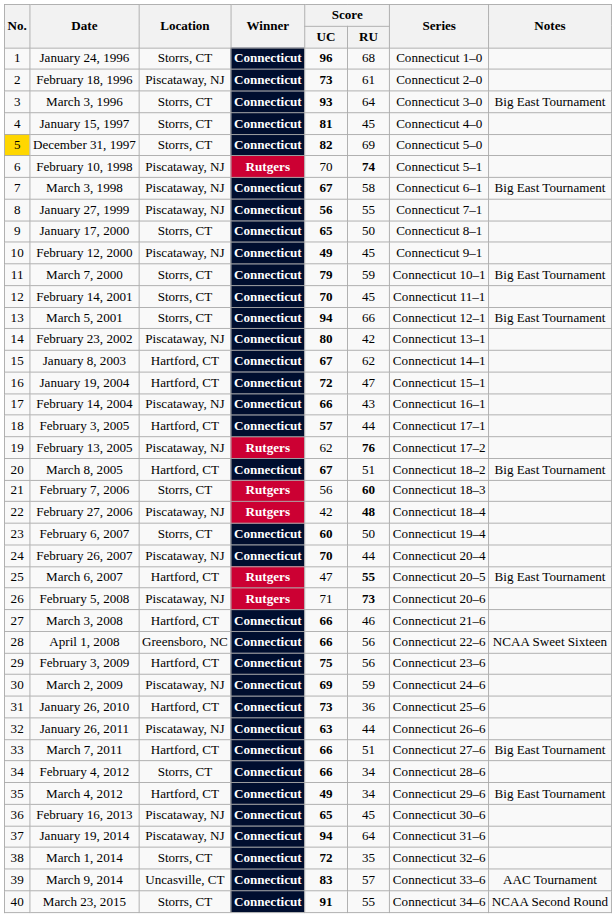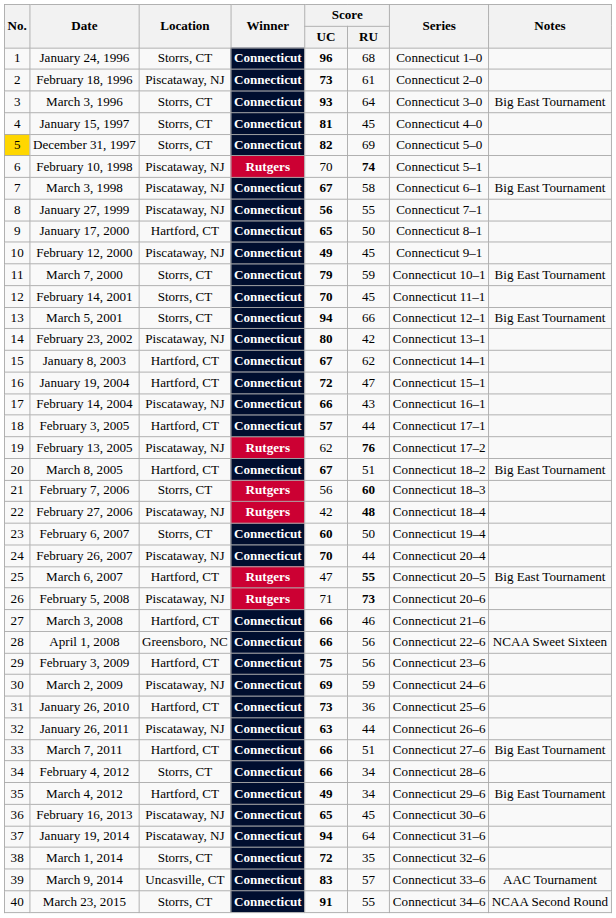 <table class="wikitable" style="text-align:center; font-size:90%">
 <tr>
 <th rowspan="2">No.</th>
 <th rowspan="2">Date</th>
 <th rowspan="2">Location</th>
 <th rowspan="2">Winner</th>
 <th colspan="2">Score</th>
 <th rowspan="2">Series</th>
 <th rowspan="2">Notes</th>
 </tr>
 <tr>
 <th width=40>UC</th>
 <th width=40>RU</th>
 </tr>
 <tr>
 <td>1</td>
 <td>January 24, 1996</td>
 <td>Storrs, CT</td>
 <td style="background: #000E2F; color: #FFFFFF;"><strong>Connecticut</strong></td>
 <td><strong>96</strong></td>
 <td>68</td>
 <td>Connecticut 1–0</td>
 <td></td>
 </tr>
 <tr>
 <td>2</td>
 <td>February 18, 1996</td>
 <td>Piscataway, NJ</td>
 <td style="background: #000E2F; color: #FFFFFF;"><strong>Connecticut</strong></td>
 <td><strong>73</strong></td>
 <td>61</td>
 <td>Connecticut 2–0</td>
 <td></td>
 </tr>
 <tr>
 <td>3</td>
 <td>March 3, 1996</td>
 <td>Storrs, CT</td>
 <td style="background: #000E2F; color: #FFFFFF;"><strong>Connecticut</strong></td>
 <td><strong>93</strong></td>
 <td>64</td>
 <td>Connecticut 3–0</td>
 <td>Big East Tournament</td>
 </tr>
 <tr>
 <td>4</td>
 <td>January 15, 1997</td>
 <td>Storrs, CT</td>
 <td style="background: #000E2F; color: #FFFFFF;"><strong>Connecticut</strong></td>
 <td><strong>81</strong></td>
 <td>45</td>
 <td>Connecticut 4–0</td>
 <td></td>
 </tr>
 <tr>
 <td style="background: gold;">5</td>
 <td>December 31, 1997</td>
 <td>Storrs, CT</td>
 <td style="background: #000E2F; color: #FFFFFF;"><strong>Connecticut</strong></td>
 <td><strong>82</strong></td>
 <td>69</td>
 <td>Connecticut 5–0</td>
 <td></td>
 </tr>
 <tr>
 <td>6</td>
 <td>February 10, 1998</td>
 <td>Piscataway, NJ</td>
 <td style="background: #CC0033; color: #FFFFFF;"><strong>Rutgers</strong></td>
 <td>70</td>
 <td><strong>74</strong></td>
 <td>Connecticut 5–1</td>
 <td></td>
 </tr>
 <tr>
 <td>7</td>
 <td>March 3, 1998</td>
 <td>Piscataway, NJ</td>
 <td style="background: #000E2F; color: #FFFFFF;"><strong>Connecticut</strong></td>
 <td><strong>67</strong></td>
 <td>58</td>
 <td>Connecticut 6–1</td>
 <td>Big East Tournament</td>
 </tr>
 <tr>
 <td>8</td>
 <td>January 27, 1999</td>
 <td>Piscataway, NJ</td>
 <td style="background: #000E2F; color: #FFFFFF;"><strong>Connecticut</strong></td>
 <td><strong>56</strong></td>
 <td>55</td>
 <td>Connecticut 7–1</td>
 <td></td>
 </tr>
 <tr>
 <td>9</td>
 <td>January 17, 2000</td>
-<td>Storrs, CT</td>
+<td>Hartford, CT</td>
 <td style="background: #000E2F; color: #FFFFFF;"><strong>Connecticut</strong></td>
 <td><strong>65</strong></td>
 <td>50</td>
 <td>Connecticut 8–1</td>
 <td></td>
 </tr>
 <tr>
 <td>10</td>
 <td>February 12, 2000</td>
 <td>Piscataway, NJ</td>
 <td style="background: #000E2F; color: #FFFFFF;"><strong>Connecticut</strong></td>
 <td><strong>49</strong></td>
 <td>45</td>
 <td>Connecticut 9–1</td>
 <td></td>
 </tr>
 <tr>
 <td>11</td>
 <td>March 7, 2000</td>
 <td>Storrs, CT</td>
 <td style="background: #000E2F; color: #FFFFFF;"><strong>Connecticut</strong></td>
 <td><strong>79</strong></td>
 <td>59</td>
 <td>Connecticut 10–1</td>
 <td>Big East Tournament</td>
 </tr>
 <tr>
 <td>12</td>
 <td>February 14, 2001</td>
 <td>Storrs, CT</td>
 <td style="background: #000E2F; color: #FFFFFF;"><strong>Connecticut</strong></td>
 <td><strong>70</strong></td>
 <td>45</td>
 <td>Connecticut 11–1</td>
 <td></td>
 </tr>
 <tr>
 <td>13</td>
 <td>March 5, 2001</td>
 <td>Storrs, CT</td>
 <td style="background: #000E2F; color: #FFFFFF;"><strong>Connecticut</strong></td>
 <td><strong>94</strong></td>
 <td>66</td>
 <td>Connecticut 12–1</td>
 <td>Big East Tournament</td>
 </tr>
 <tr>
 <td>14</td>
 <td>February 23, 2002</td>
 <td>Piscataway, NJ</td>
 <td style="background: #000E2F; color: #FFFFFF;"><strong>Connecticut</strong></td>
 <td><strong>80</strong></td>
 <td>42</td>
 <td>Connecticut 13–1</td>
 <td></td>
 </tr>
 <tr>
 <td>15</td>
 <td>January 8, 2003</td>
 <td>Hartford, CT</td>
 <td style="background: #000E2F; color: #FFFFFF;"><strong>Connecticut</strong></td>
 <td><strong>67</strong></td>
 <td>62</td>
 <td>Connecticut 14–1</td>
 <td></td>
 </tr>
 <tr>
 <td>16</td>
 <td>January 19, 2004</td>
 <td>Hartford, CT</td>
 <td style="background: #000E2F; color: #FFFFFF;"><strong>Connecticut</strong></td>
 <td><strong>72</strong></td>
 <td>47</td>
 <td>Connecticut 15–1</td>
 <td></td>
 </tr>
 <tr>
 <td>17</td>
 <td>February 14, 2004</td>
 <td>Piscataway, NJ</td>
 <td style="background: #000E2F; color: #FFFFFF;"><strong>Connecticut</strong></td>
 <td><strong>66</strong></td>
 <td>43</td>
 <td>Connecticut 16–1</td>
 <td></td>
 </tr>
 <tr>
 <td>18</td>
 <td>February 3, 2005</td>
 <td>Hartford, CT</td>
 <td style="background: #000E2F; color: #FFFFFF;"><strong>Connecticut</strong></td>
 <td><strong>57</strong></td>
 <td>44</td>
 <td>Connecticut 17–1</td>
 <td></td>
 </tr>
 <tr>
 <td>19</td>
 <td>February 13, 2005</td>
 <td>Piscataway, NJ</td>
 <td style="background: #CC0033; color: #FFFFFF;"><strong>Rutgers</strong></td>
 <td>62</td>
 <td><strong>76</strong></td>
 <td>Connecticut 17–2</td>
 <td></td>
 </tr>
 <tr>
 <td>20</td>
 <td>March 8, 2005</td>
 <td>Hartford, CT</td>
 <td style="background: #000E2F; color: #FFFFFF;"><strong>Connecticut</strong></td>
 <td><strong>67</strong></td>
 <td>51</td>
 <td>Connecticut 18–2</td>
 <td>Big East Tournament</td>
 </tr>
 <tr>
 <td>21</td>
 <td>February 7, 2006</td>
 <td>Storrs, CT</td>
 <td style="background: #CC0033; color: #FFFFFF;"><strong>Rutgers</strong></td>
 <td>56</td>
 <td><strong>60</strong></td>
 <td>Connecticut 18–3</td>
 <td></td>
 </tr>
 <tr>
 <td>22</td>
 <td>February 27, 2006</td>
 <td>Piscataway, NJ</td>
 <td style="background: #CC0033; color: #FFFFFF;"><strong>Rutgers</strong></td>
 <td>42</td>
 <td><strong>48</strong></td>
 <td>Connecticut 18–4</td>
 <td></td>
 </tr>
 <tr>
 <td>23</td>
 <td>February 6, 2007</td>
 <td>Storrs, CT</td>
 <td style="background: #000E2F; color: #FFFFFF;"><strong>Connecticut</strong></td>
 <td><strong>60</strong></td>
 <td>50</td>
 <td>Connecticut 19–4</td>
 <td></td>
 </tr>
 <tr>
 <td>24</td>
 <td>February 26, 2007</td>
 <td>Piscataway, NJ</td>
 <td style="background: #000E2F; color: #FFFFFF;"><strong>Connecticut</strong></td>
 <td><strong>70</strong></td>
 <td>44</td>
 <td>Connecticut 20–4</td>
 <td></td>
 </tr>
 <tr>
 <td>25</td>
 <td>March 6, 2007</td>
 <td>Hartford, CT</td>
 <td style="background: #CC0033; color: #FFFFFF;"><strong>Rutgers</strong></td>
 <td>47</td>
 <td><strong>55</strong></td>
 <td>Connecticut 20–5</td>
 <td>Big East Tournament</td>
 </tr>
 <tr>
 <td>26</td>
 <td>February 5, 2008</td>
 <td>Piscataway, NJ</td>
 <td style="background: #CC0033; color: #FFFFFF;"><strong>Rutgers</strong></td>
 <td>71</td>
 <td><strong>73</strong></td>
 <td>Connecticut 20–6</td>
 <td></td>
 </tr>
 <tr>
 <td>27</td>
 <td>March 3, 2008</td>
 <td>Hartford, CT</td>
 <td style="background: #000E2F; color: #FFFFFF;"><strong>Connecticut</strong></td>
 <td><strong>66</strong></td>
 <td>46</td>
 <td>Connecticut 21–6</td>
 <td></td>
 </tr>
 <tr>
 <td>28</td>
 <td>April 1, 2008</td>
 <td>Greensboro, NC</td>
 <td style="background: #000E2F; color: #FFFFFF;"><strong>Connecticut</strong></td>
 <td><strong>66</strong></td>
 <td>56</td>
 <td>Connecticut 22–6</td>
 <td>NCAA Sweet Sixteen</td>
 </tr>
 <tr>
 <td>29</td>
 <td>February 3, 2009</td>
 <td>Hartford, CT</td>
 <td style="background: #000E2F; color: #FFFFFF;"><strong>Connecticut</strong></td>
 <td><strong>75</strong></td>
 <td>56</td>
 <td>Connecticut 23–6</td>
 <td></td>
 </tr>
 <tr>
 <td>30</td>
 <td>March 2, 2009</td>
 <td>Piscataway, NJ</td>
 <td style="background: #000E2F; color: #FFFFFF;"><strong>Connecticut</strong></td>
 <td><strong>69</strong></td>
 <td>59</td>
 <td>Connecticut 24–6</td>
 <td></td>
 </tr>
 <tr>
 <td>31</td>
 <td>January 26, 2010</td>
 <td>Hartford, CT</td>
 <td style="background: #000E2F; color: #FFFFFF;"><strong>Connecticut</strong></td>
 <td><strong>73</strong></td>
 <td>36</td>
 <td>Connecticut 25–6</td>
 <td></td>
 </tr>
 <tr>
 <td>32</td>
 <td>January 26, 2011</td>
 <td>Piscataway, NJ</td>
 <td style="background: #000E2F; color: #FFFFFF;"><strong>Connecticut</strong></td>
 <td><strong>63</strong></td>
 <td>44</td>
 <td>Connecticut 26–6</td>
 <td></td>
 </tr>
 <tr>
 <td>33</td>
 <td>March 7, 2011</td>
 <td>Hartford, CT</td>
 <td style="background: #000E2F; color: #FFFFFF;"><strong>Connecticut</strong></td>
 <td><strong>66</strong></td>
 <td>51</td>
 <td>Connecticut 27–6</td>
 <td>Big East Tournament</td>
 </tr>
 <tr>
 <td>34</td>
 <td>February 4, 2012</td>
 <td>Storrs, CT</td>
 <td style="background: #000E2F; color: #FFFFFF;"><strong>Connecticut</strong></td>
 <td><strong>66</strong></td>
 <td>34</td>
 <td>Connecticut 28–6</td>
 <td></td>
 </tr>
 <tr>
 <td>35</td>
 <td>March 4, 2012</td>
 <td>Hartford, CT</td>
 <td style="background: #000E2F; color: #FFFFFF;"><strong>Connecticut</strong></td>
 <td><strong>49</strong></td>
 <td>34</td>
 <td>Connecticut 29–6</td>
 <td>Big East Tournament</td>
 </tr>
 <tr>
 <td>36</td>
 <td>February 16, 2013</td>
 <td>Piscataway, NJ</td>
 <td style="background: #000E2F; color: #FFFFFF;"><strong>Connecticut</strong></td>
 <td><strong>65</strong></td>
 <td>45</td>
 <td>Connecticut 30–6</td>
 <td></td>
 </tr>
 <tr>
 <td>37</td>
 <td>January 19, 2014</td>
 <td>Piscataway, NJ</td>
 <td style="background: #000E2F; color: #FFFFFF;"><strong>Connecticut</strong></td>
 <td><strong>94</strong></td>
 <td>64</td>
 <td>Connecticut 31–6</td>
 <td></td>
 </tr>
 <tr>
 <td>38</td>
 <td>March 1, 2014</td>
 <td>Storrs, CT</td>
 <td style="background: #000E2F; color: #FFFFFF;"><strong>Connecticut</strong></td>
 <td><strong>72</strong></td>
 <td>35</td>
 <td>Connecticut 32–6</td>
 <td></td>
 </tr>
 <tr>
 <td>39</td>
 <td>March 9, 2014</td>
 <td>Uncasville, CT</td>
 <td style="background: #000E2F; color: #FFFFFF;"><strong>Connecticut</strong></td>
 <td><strong>83</strong></td>
 <td>57</td>
 <td>Connecticut 33–6</td>
 <td>AAC Tournament</td>
 </tr>
 <tr>
 <td>40</td>
 <td>March 23, 2015</td>
 <td>Storrs, CT</td>
 <td style="background: #000E2F; color: #FFFFFF;"><strong>Connecticut</strong></td>
 <td><strong>91</strong></td>
 <td>55</td>
 <td>Connecticut 34–6</td>
 <td>NCAA Second Round</td>
 </tr>
 </table>
